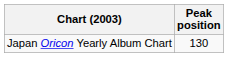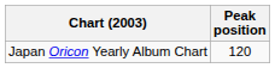 <table class="wikitable sortable">
 <tr>
 <th>Chart (2003)</th>
 <th>Peak<br>position</th>
 </tr>
 <tr>
 <td>Japan <em><a href='#'>Oricon</a></em> Yearly Album Chart</td>
-<td align="center">130</td>
+<td align="center">120</td>
 </tr>
 </table>
